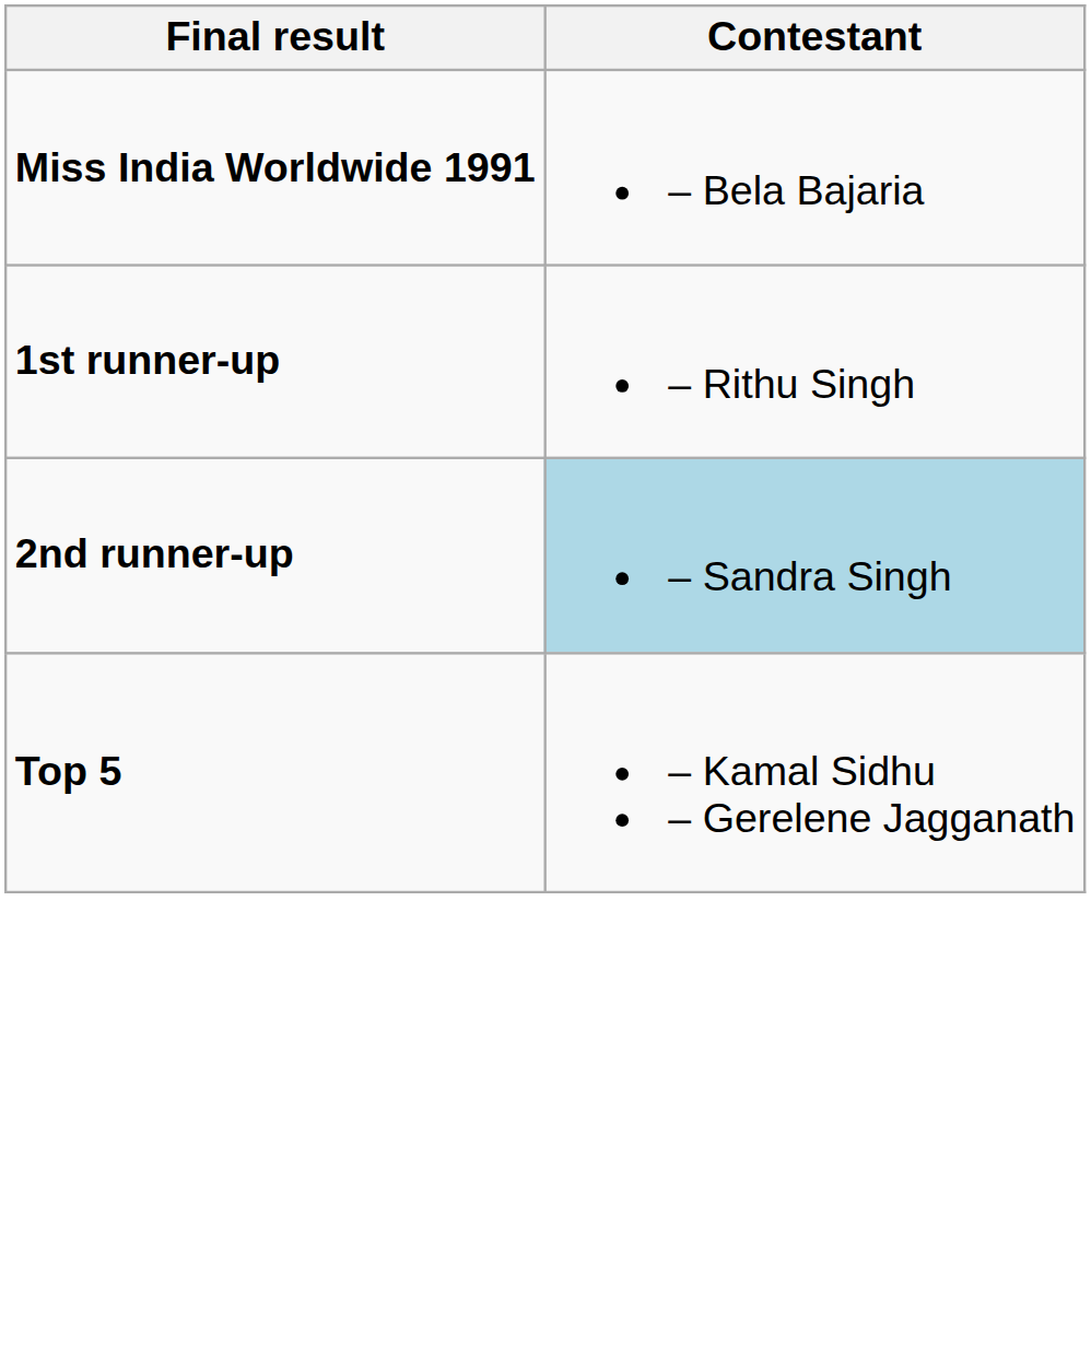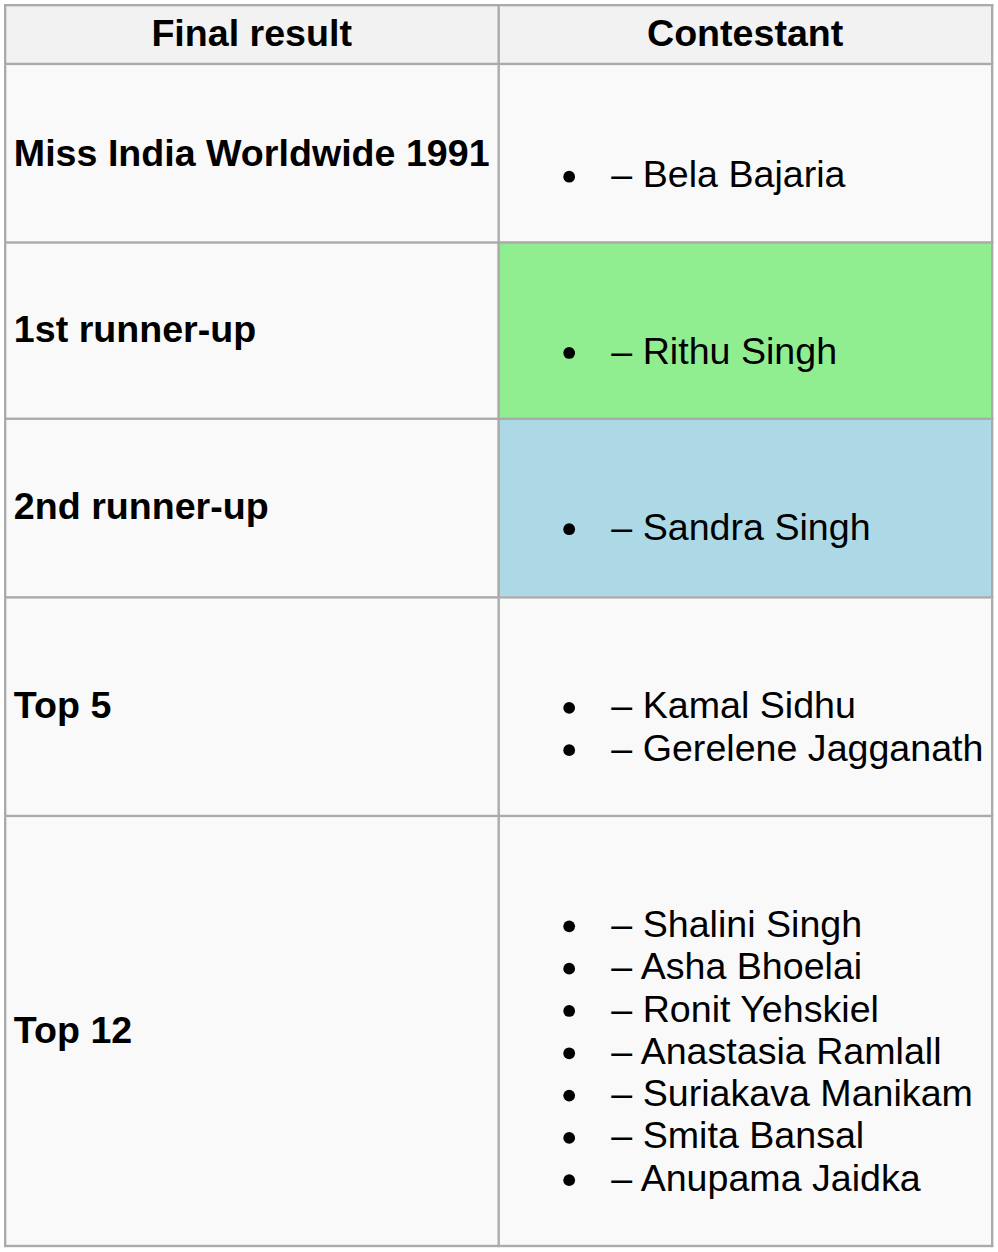 <table class="wikitable">
 <tr>
 <th>Final result</th>
 <th>Contestant</th>
 </tr>
 <tr>
 <td><strong>Miss India Worldwide 1991</strong></td>
 <td><br><ul><li><strong></strong> – Bela Bajaria</li></ul></td>
 </tr>
 <tr>
 <td><strong>1st runner-up</strong></td>
-<td><br><ul><li><strong></strong> – Rithu Singh</li></ul></td>
+<td style="background: lightgreen;"><br><ul><li><strong></strong> – Rithu Singh</li></ul></td>
 </tr>
 <tr>
 <td><strong>2nd runner-up</strong></td>
 <td style="background: lightblue;"><br><ul><li><strong></strong> – Sandra Singh</li></ul></td>
 </tr>
 <tr>
 <td><strong>Top 5</strong></td>
 <td><br><ul><li><strong></strong> – Kamal Sidhu</li><li><strong></strong> – Gerelene Jagganath</li></ul></td>
 </tr>
+<tr>
+<td><strong>Top 12</strong></td>
+<td><br><ul><li><strong></strong> – Shalini Singh</li><li><strong></strong> – Asha Bhoelai</li><li><strong></strong> – Ronit Yehskiel</li><li><strong></strong> – Anastasia Ramlall</li><li><strong></strong> – Suriakava Manikam</li><li><strong></strong> – Smita Bansal</li><li><strong></strong> – Anupama Jaidka</li></ul></td>
+</tr>
 </table>
